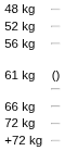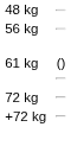 <table>
 <tr>
 <td>48 kg <br> </td>
-<td></td>
-<td></td>
-<td> <hr> </td>
-</tr>
-<tr>
-<td>52 kg <br> </td>
 <td></td>
 <td></td>
 <td> <hr> </td>
 </tr>
 <tr>
 <td>56 kg <br> </td>
 <td></td>
 <td></td>
 <td> <hr> </td>
 </tr>
 <tr>
 <td>61 kg <br> </td>
 <td></td>
 <td></td>
 <td><br>() <hr> </td>
 </tr>
 <tr>
-<td>66 kg <br> </td>
-<td></td>
-<td></td>
-<td> <hr> </td>
-</tr>
-<tr>
 <td>72 kg <br> </td>
 <td></td>
 <td></td>
 <td> <hr> </td>
 </tr>
 <tr>
 <td>+72 kg <br> </td>
 <td></td>
 <td></td>
 <td> <hr> </td>
 </tr>
 </table>
